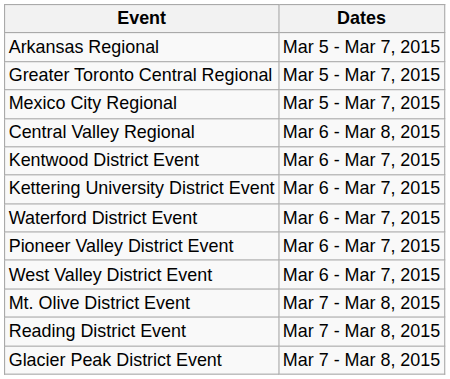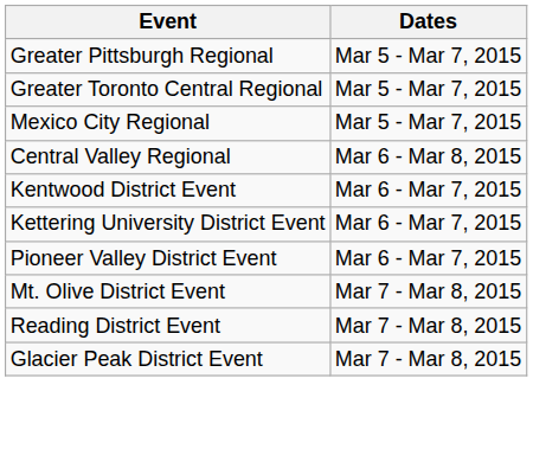 <table class="wikitable">
 <tr>
 <th>Event</th>
 <th>Dates</th>
 </tr>
 <tr>
-<td>Arkansas Regional</td>
+<td>Greater Pittsburgh Regional</td>
 <td>Mar 5 - Mar 7, 2015</td>
 </tr>
 <tr>
 <td>Greater Toronto Central Regional</td>
 <td>Mar 5 - Mar 7, 2015</td>
 </tr>
 <tr>
 <td>Mexico City Regional</td>
 <td>Mar 5 - Mar 7, 2015</td>
 </tr>
 <tr>
 <td>Central Valley Regional</td>
 <td>Mar 6 - Mar 8, 2015</td>
 </tr>
 <tr>
 <td>Kentwood District Event</td>
 <td>Mar 6 - Mar 7, 2015</td>
 </tr>
 <tr>
 <td>Kettering University District Event</td>
 <td>Mar 6 - Mar 7, 2015</td>
 </tr>
 <tr>
-<td>Waterford District Event</td>
-<td>Mar 6 - Mar 7, 2015</td>
-</tr>
-<tr>
 <td>Pioneer Valley District Event</td>
-<td>Mar 6 - Mar 7, 2015</td>
-</tr>
-<tr>
-<td>West Valley District Event</td>
 <td>Mar 6 - Mar 7, 2015</td>
 </tr>
 <tr>
 <td>Mt. Olive District Event</td>
 <td>Mar 7 - Mar 8, 2015</td>
 </tr>
 <tr>
 <td>Reading District Event</td>
 <td>Mar 7 - Mar 8, 2015</td>
 </tr>
 <tr>
 <td>Glacier Peak District Event</td>
 <td>Mar 7 - Mar 8, 2015</td>
 </tr>
 </table>
